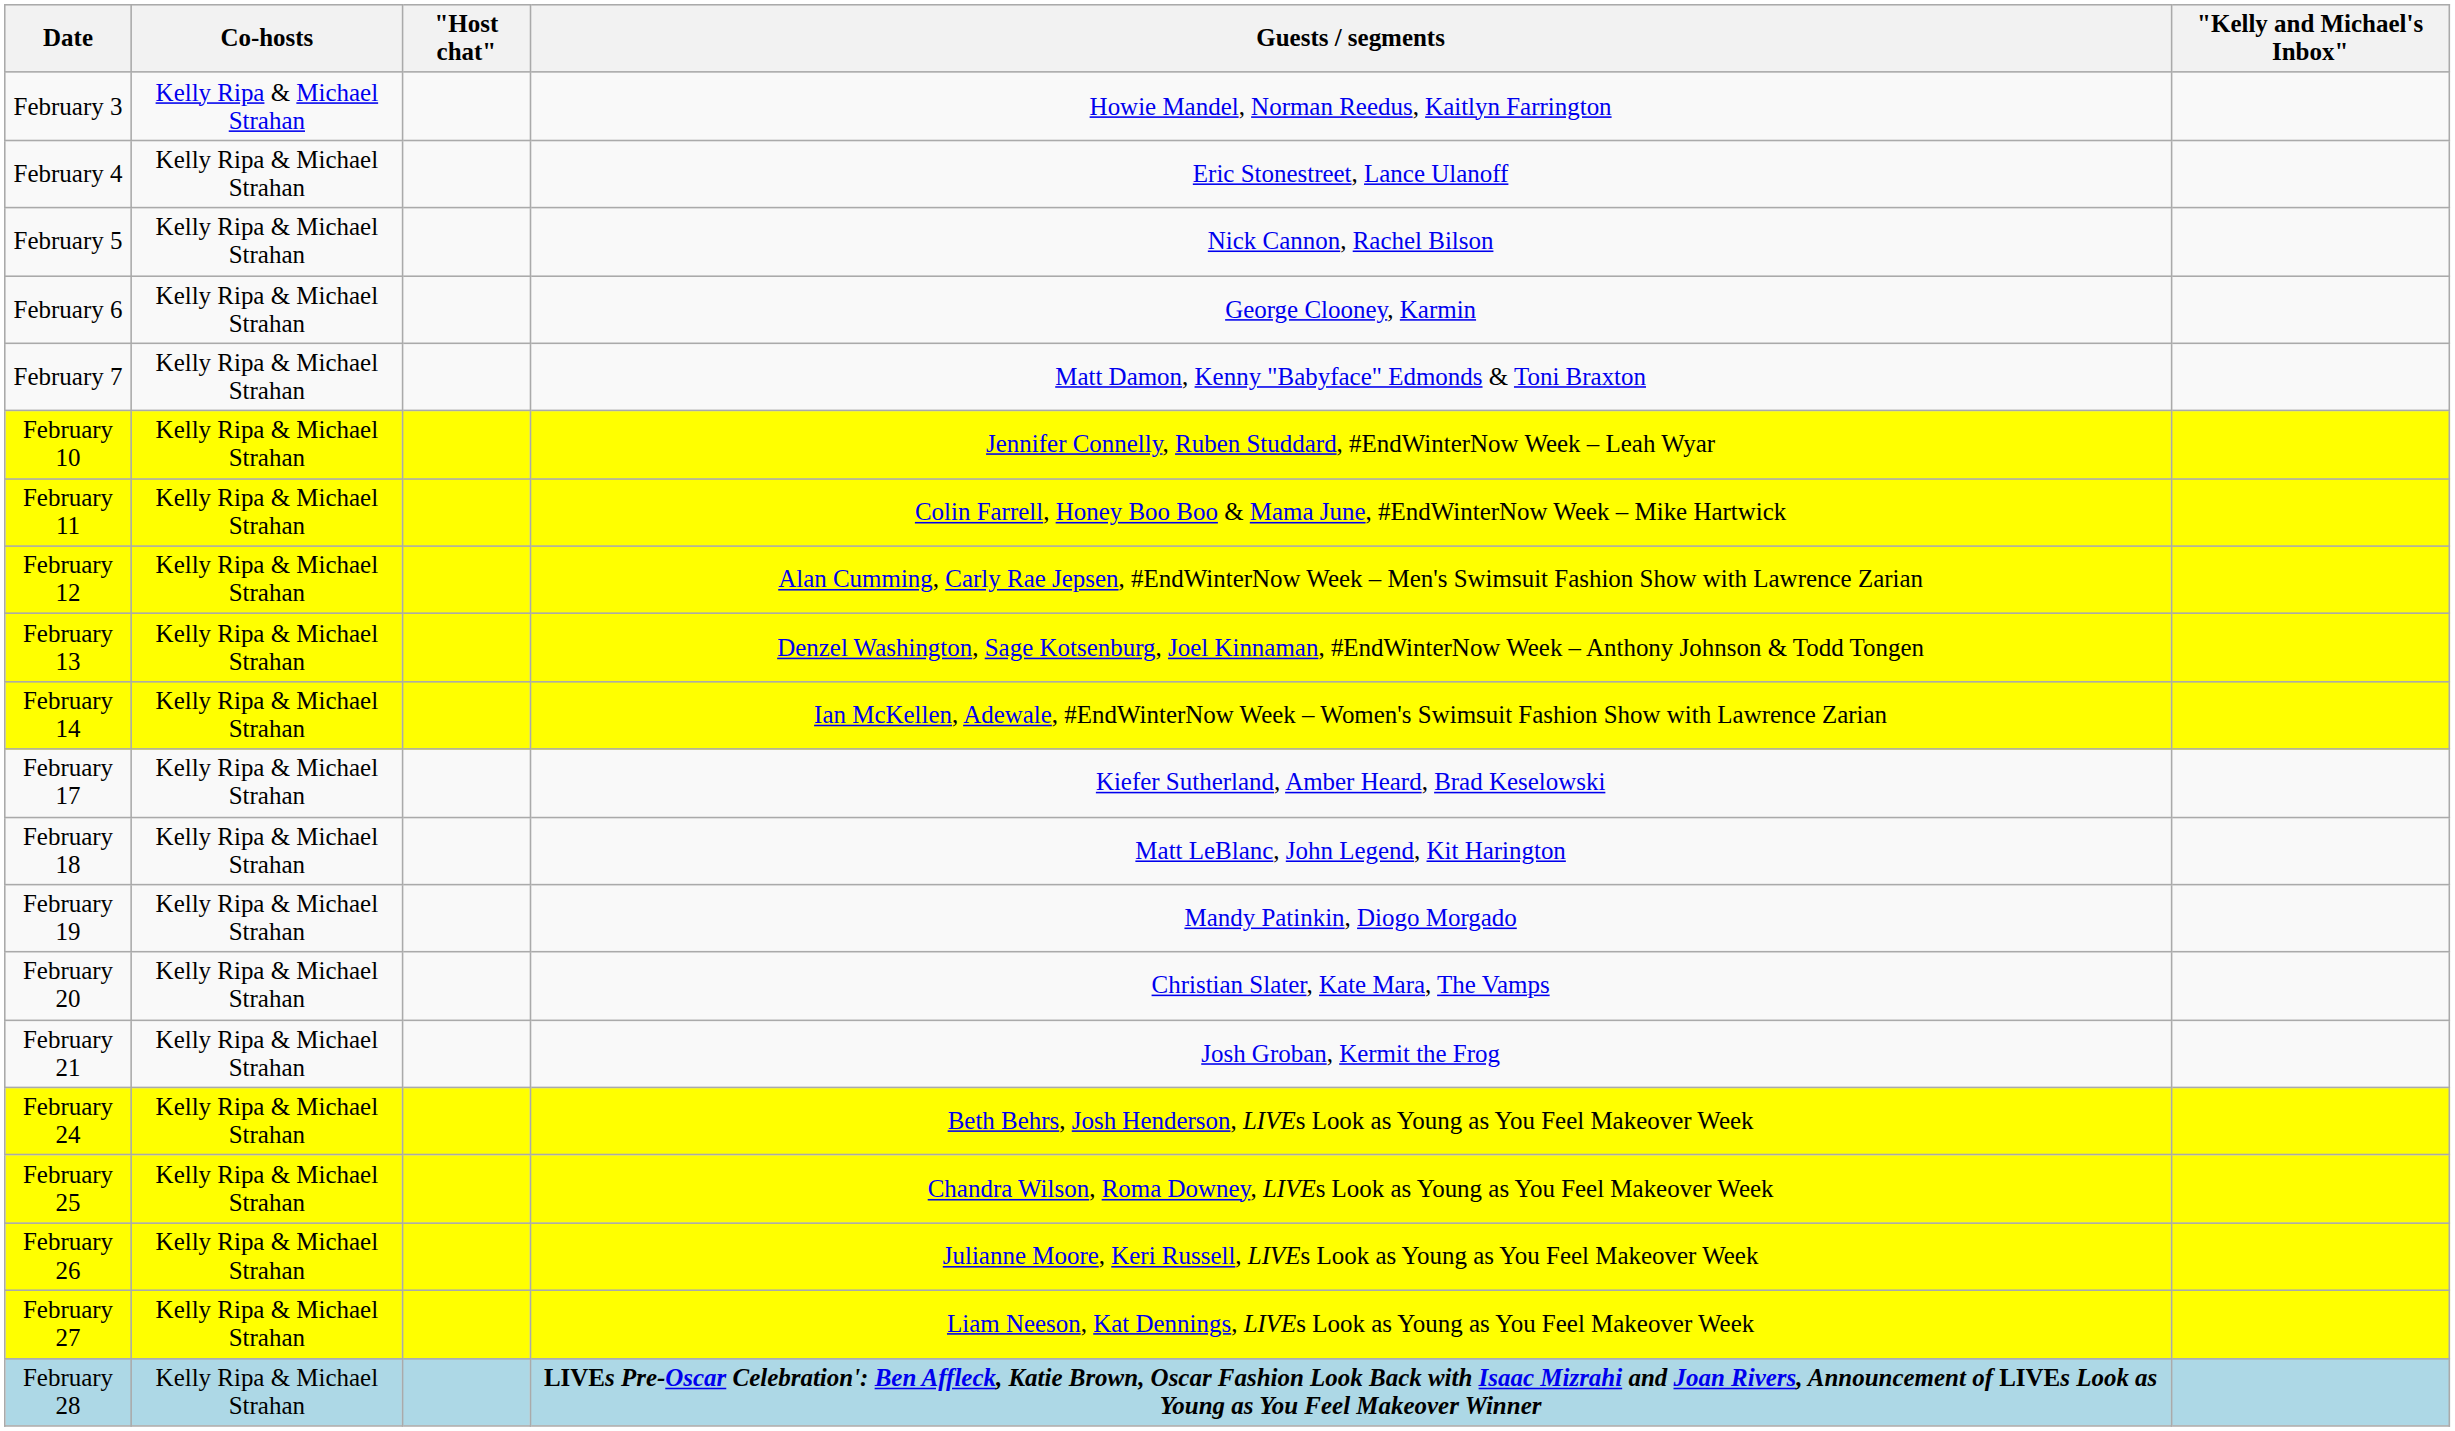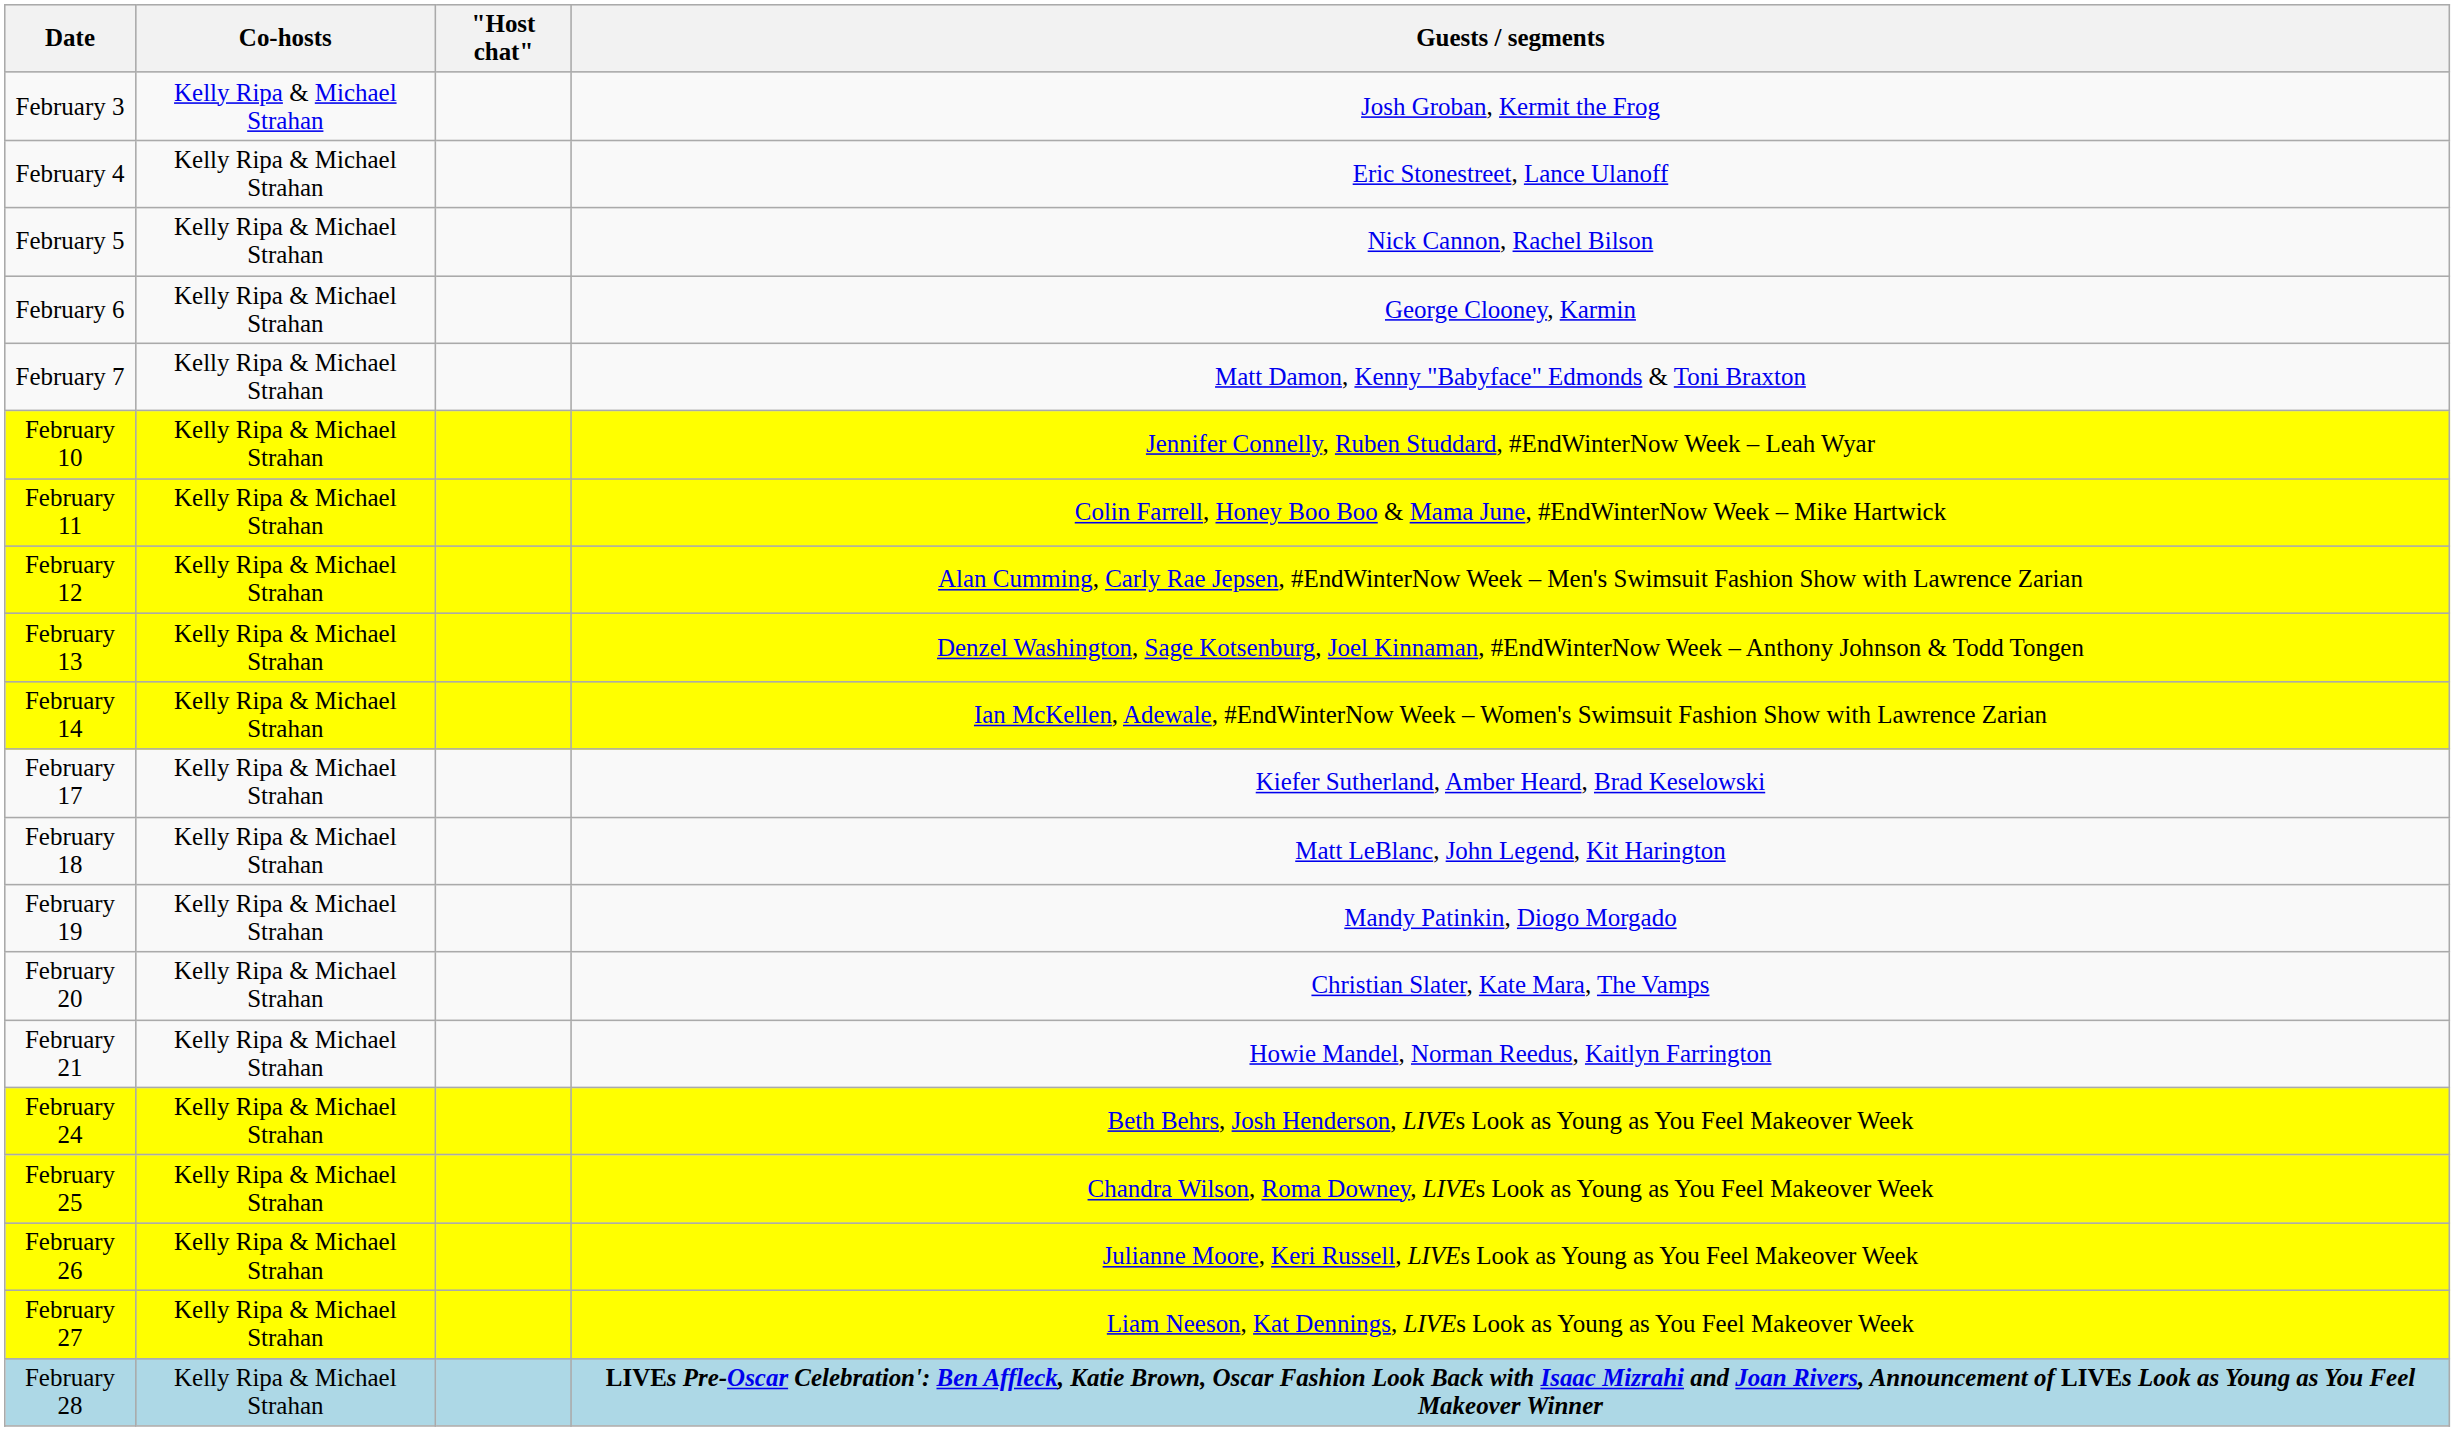 <table class="wikitable sortable" style="text-align:center;">
 <tr>
 <th>Date</th>
 <th>Co-hosts</th>
 <th>"Host chat"</th>
 <th>Guests / segments</th>
-<th>"Kelly and Michael's Inbox"</th>
 </tr>
 <tr>
 <td>February 3</td>
 <td><a href='#'>Kelly Ripa</a> & <a href='#'>Michael Strahan</a></td>
 <td></td>
-<td><a href='#'>Howie Mandel</a>, <a href='#'>Norman Reedus</a>, <a href='#'>Kaitlyn Farrington</a></td>
-<td></td>
+<td><a href='#'>Josh Groban</a>, <a href='#'>Kermit the Frog</a></td>
 </tr>
 <tr>
 <td>February 4</td>
 <td>Kelly Ripa & Michael Strahan</td>
 <td></td>
 <td><a href='#'>Eric Stonestreet</a>, <a href='#'>Lance Ulanoff</a></td>
-<td></td>
 </tr>
 <tr>
 <td>February 5</td>
 <td>Kelly Ripa & Michael Strahan</td>
 <td></td>
 <td><a href='#'>Nick Cannon</a>, <a href='#'>Rachel Bilson</a></td>
-<td></td>
 </tr>
 <tr>
 <td>February 6</td>
 <td>Kelly Ripa & Michael Strahan</td>
 <td></td>
 <td><a href='#'>George Clooney</a>, <a href='#'>Karmin</a></td>
-<td></td>
 </tr>
 <tr>
 <td>February 7</td>
 <td>Kelly Ripa & Michael Strahan</td>
 <td></td>
 <td><a href='#'>Matt Damon</a>, <a href='#'>Kenny "Babyface" Edmonds</a> & <a href='#'>Toni Braxton</a></td>
-<td></td>
 </tr>
 <tr style="background:yellow;">
 <td>February 10</td>
 <td>Kelly Ripa & Michael Strahan</td>
 <td></td>
 <td><a href='#'>Jennifer Connelly</a>, <a href='#'>Ruben Studdard</a>, #EndWinterNow Week – Leah Wyar</td>
-<td></td>
 </tr>
 <tr style="background:yellow;">
 <td>February 11</td>
 <td>Kelly Ripa & Michael Strahan</td>
 <td></td>
 <td><a href='#'>Colin Farrell</a>, <a href='#'>Honey Boo Boo</a> & <a href='#'>Mama June</a>, #EndWinterNow Week – Mike Hartwick</td>
-<td></td>
 </tr>
 <tr style="background:yellow;">
 <td>February 12</td>
 <td>Kelly Ripa & Michael Strahan</td>
 <td></td>
 <td><a href='#'>Alan Cumming</a>, <a href='#'>Carly Rae Jepsen</a>, #EndWinterNow Week – Men's Swimsuit Fashion Show with Lawrence Zarian</td>
-<td></td>
 </tr>
 <tr style="background:yellow;">
 <td>February 13</td>
 <td>Kelly Ripa & Michael Strahan</td>
 <td></td>
 <td><a href='#'>Denzel Washington</a>, <a href='#'>Sage Kotsenburg</a>, <a href='#'>Joel Kinnaman</a>, #EndWinterNow Week – Anthony Johnson & Todd Tongen</td>
-<td></td>
 </tr>
 <tr style="background:yellow;">
 <td>February 14</td>
 <td>Kelly Ripa & Michael Strahan</td>
 <td></td>
 <td><a href='#'>Ian McKellen</a>, <a href='#'>Adewale</a>, #EndWinterNow Week – Women's Swimsuit Fashion Show with Lawrence Zarian</td>
-<td></td>
 </tr>
 <tr>
 <td>February 17</td>
 <td>Kelly Ripa & Michael Strahan</td>
 <td></td>
 <td><a href='#'>Kiefer Sutherland</a>, <a href='#'>Amber Heard</a>, <a href='#'>Brad Keselowski</a></td>
-<td></td>
 </tr>
 <tr>
 <td>February 18</td>
 <td>Kelly Ripa & Michael Strahan</td>
 <td></td>
 <td><a href='#'>Matt LeBlanc</a>, <a href='#'>John Legend</a>, <a href='#'>Kit Harington</a></td>
-<td></td>
 </tr>
 <tr>
 <td>February 19</td>
 <td>Kelly Ripa & Michael Strahan</td>
 <td></td>
 <td><a href='#'>Mandy Patinkin</a>, <a href='#'>Diogo Morgado</a></td>
-<td></td>
 </tr>
 <tr>
 <td>February 20</td>
 <td>Kelly Ripa & Michael Strahan</td>
 <td></td>
 <td><a href='#'>Christian Slater</a>, <a href='#'>Kate Mara</a>, <a href='#'>The Vamps</a></td>
-<td></td>
 </tr>
 <tr>
 <td>February 21</td>
 <td>Kelly Ripa & Michael Strahan</td>
 <td></td>
-<td><a href='#'>Josh Groban</a>, <a href='#'>Kermit the Frog</a></td>
-<td></td>
+<td><a href='#'>Howie Mandel</a>, <a href='#'>Norman Reedus</a>, <a href='#'>Kaitlyn Farrington</a></td>
 </tr>
 <tr style="background:yellow;">
 <td>February 24</td>
 <td>Kelly Ripa & Michael Strahan</td>
 <td></td>
 <td><a href='#'>Beth Behrs</a>, <a href='#'>Josh Henderson</a>, <em>LIVE</em>s Look as Young as You Feel Makeover Week</td>
-<td></td>
 </tr>
 <tr style="background:yellow;">
 <td>February 25</td>
 <td>Kelly Ripa & Michael Strahan</td>
 <td></td>
 <td><a href='#'>Chandra Wilson</a>, <a href='#'>Roma Downey</a>, <em>LIVE</em>s Look as Young as You Feel Makeover Week</td>
-<td></td>
 </tr>
 <tr style="background:yellow;">
 <td>February 26</td>
 <td>Kelly Ripa & Michael Strahan</td>
 <td></td>
 <td><a href='#'>Julianne Moore</a>, <a href='#'>Keri Russell</a>, <em>LIVE</em>s Look as Young as You Feel Makeover Week</td>
-<td></td>
 </tr>
 <tr style="background:yellow;">
 <td>February 27</td>
 <td>Kelly Ripa & Michael Strahan</td>
 <td></td>
 <td><a href='#'>Liam Neeson</a>, <a href='#'>Kat Dennings</a>, <em>LIVE</em>s Look as Young as You Feel Makeover Week</td>
-<td></td>
 </tr>
 <tr style="background:lightblue;">
 <td>February 28</td>
 <td>Kelly Ripa & Michael Strahan</td>
 <td></td>
 <td><strong>LIVE<em>s Pre-<a href='#'>Oscar</a> Celebration': <a href='#'>Ben Affleck</a>, Katie Brown, Oscar Fashion Look Back with <a href='#'>Isaac Mizrahi</a> and <a href='#'>Joan Rivers</a>, Announcement of </em>LIVE<em>s Look as Young as You Feel Makeover Winner</td>
-<td></td>
 </tr>
 </table>
